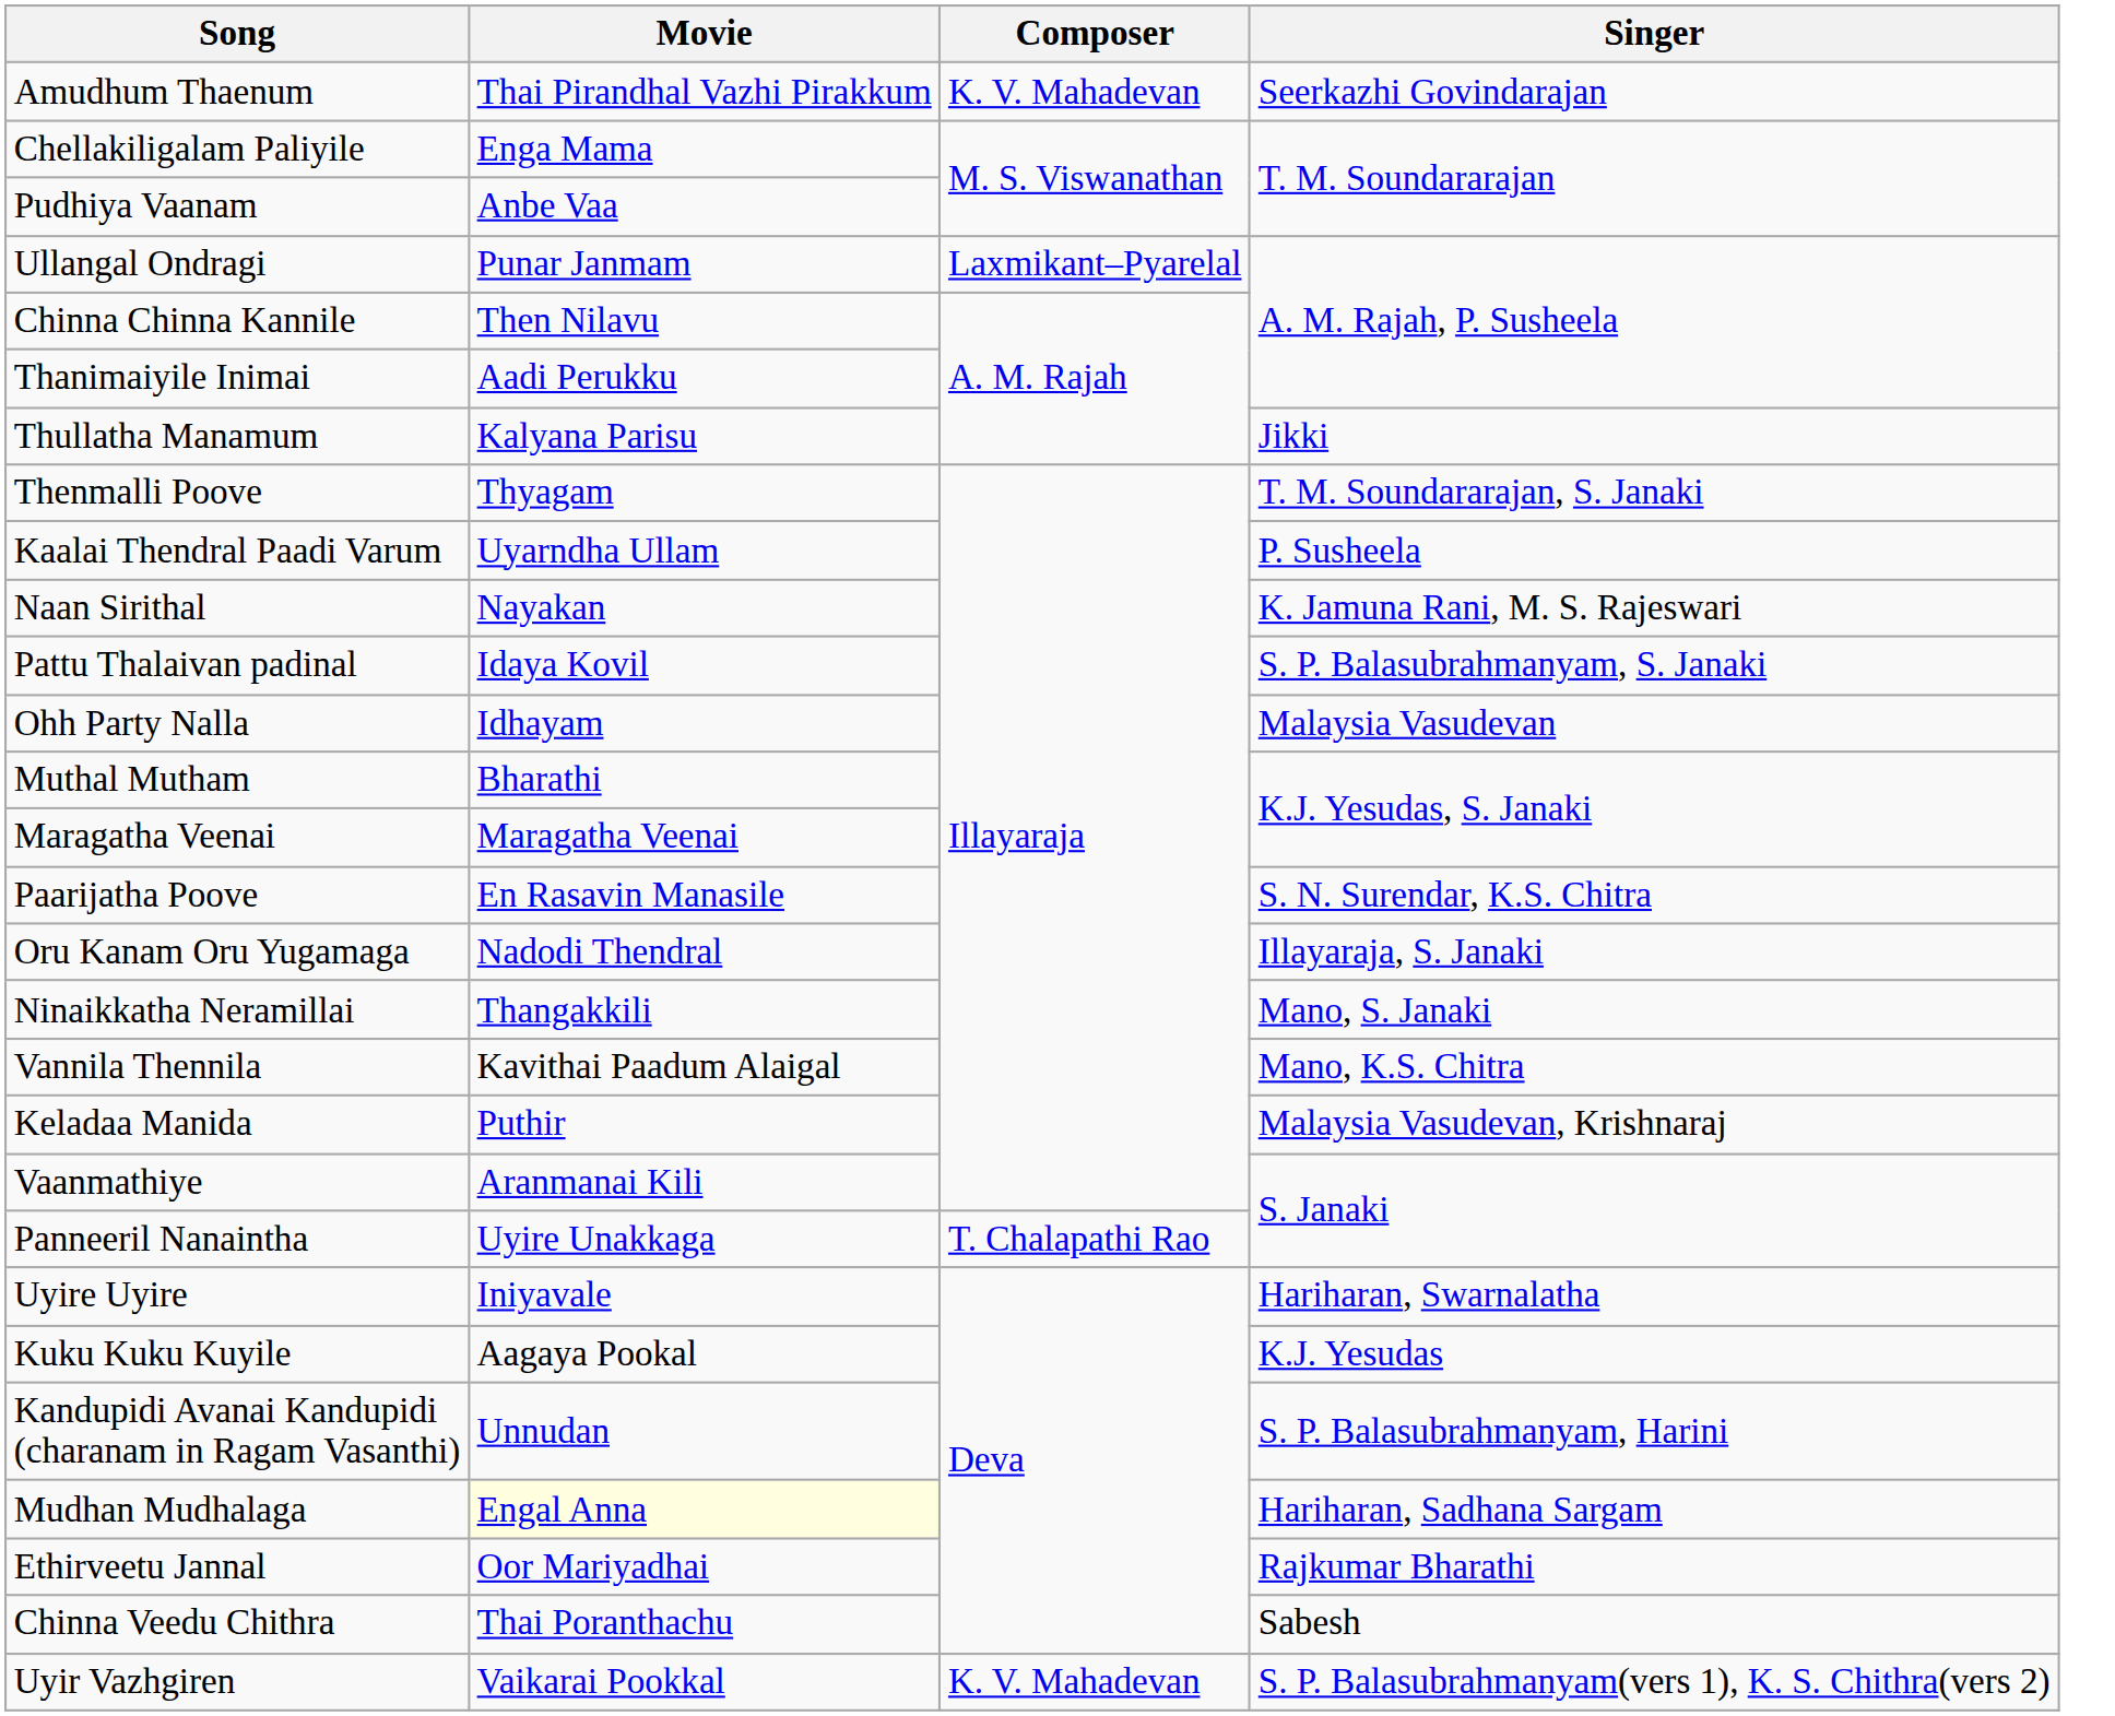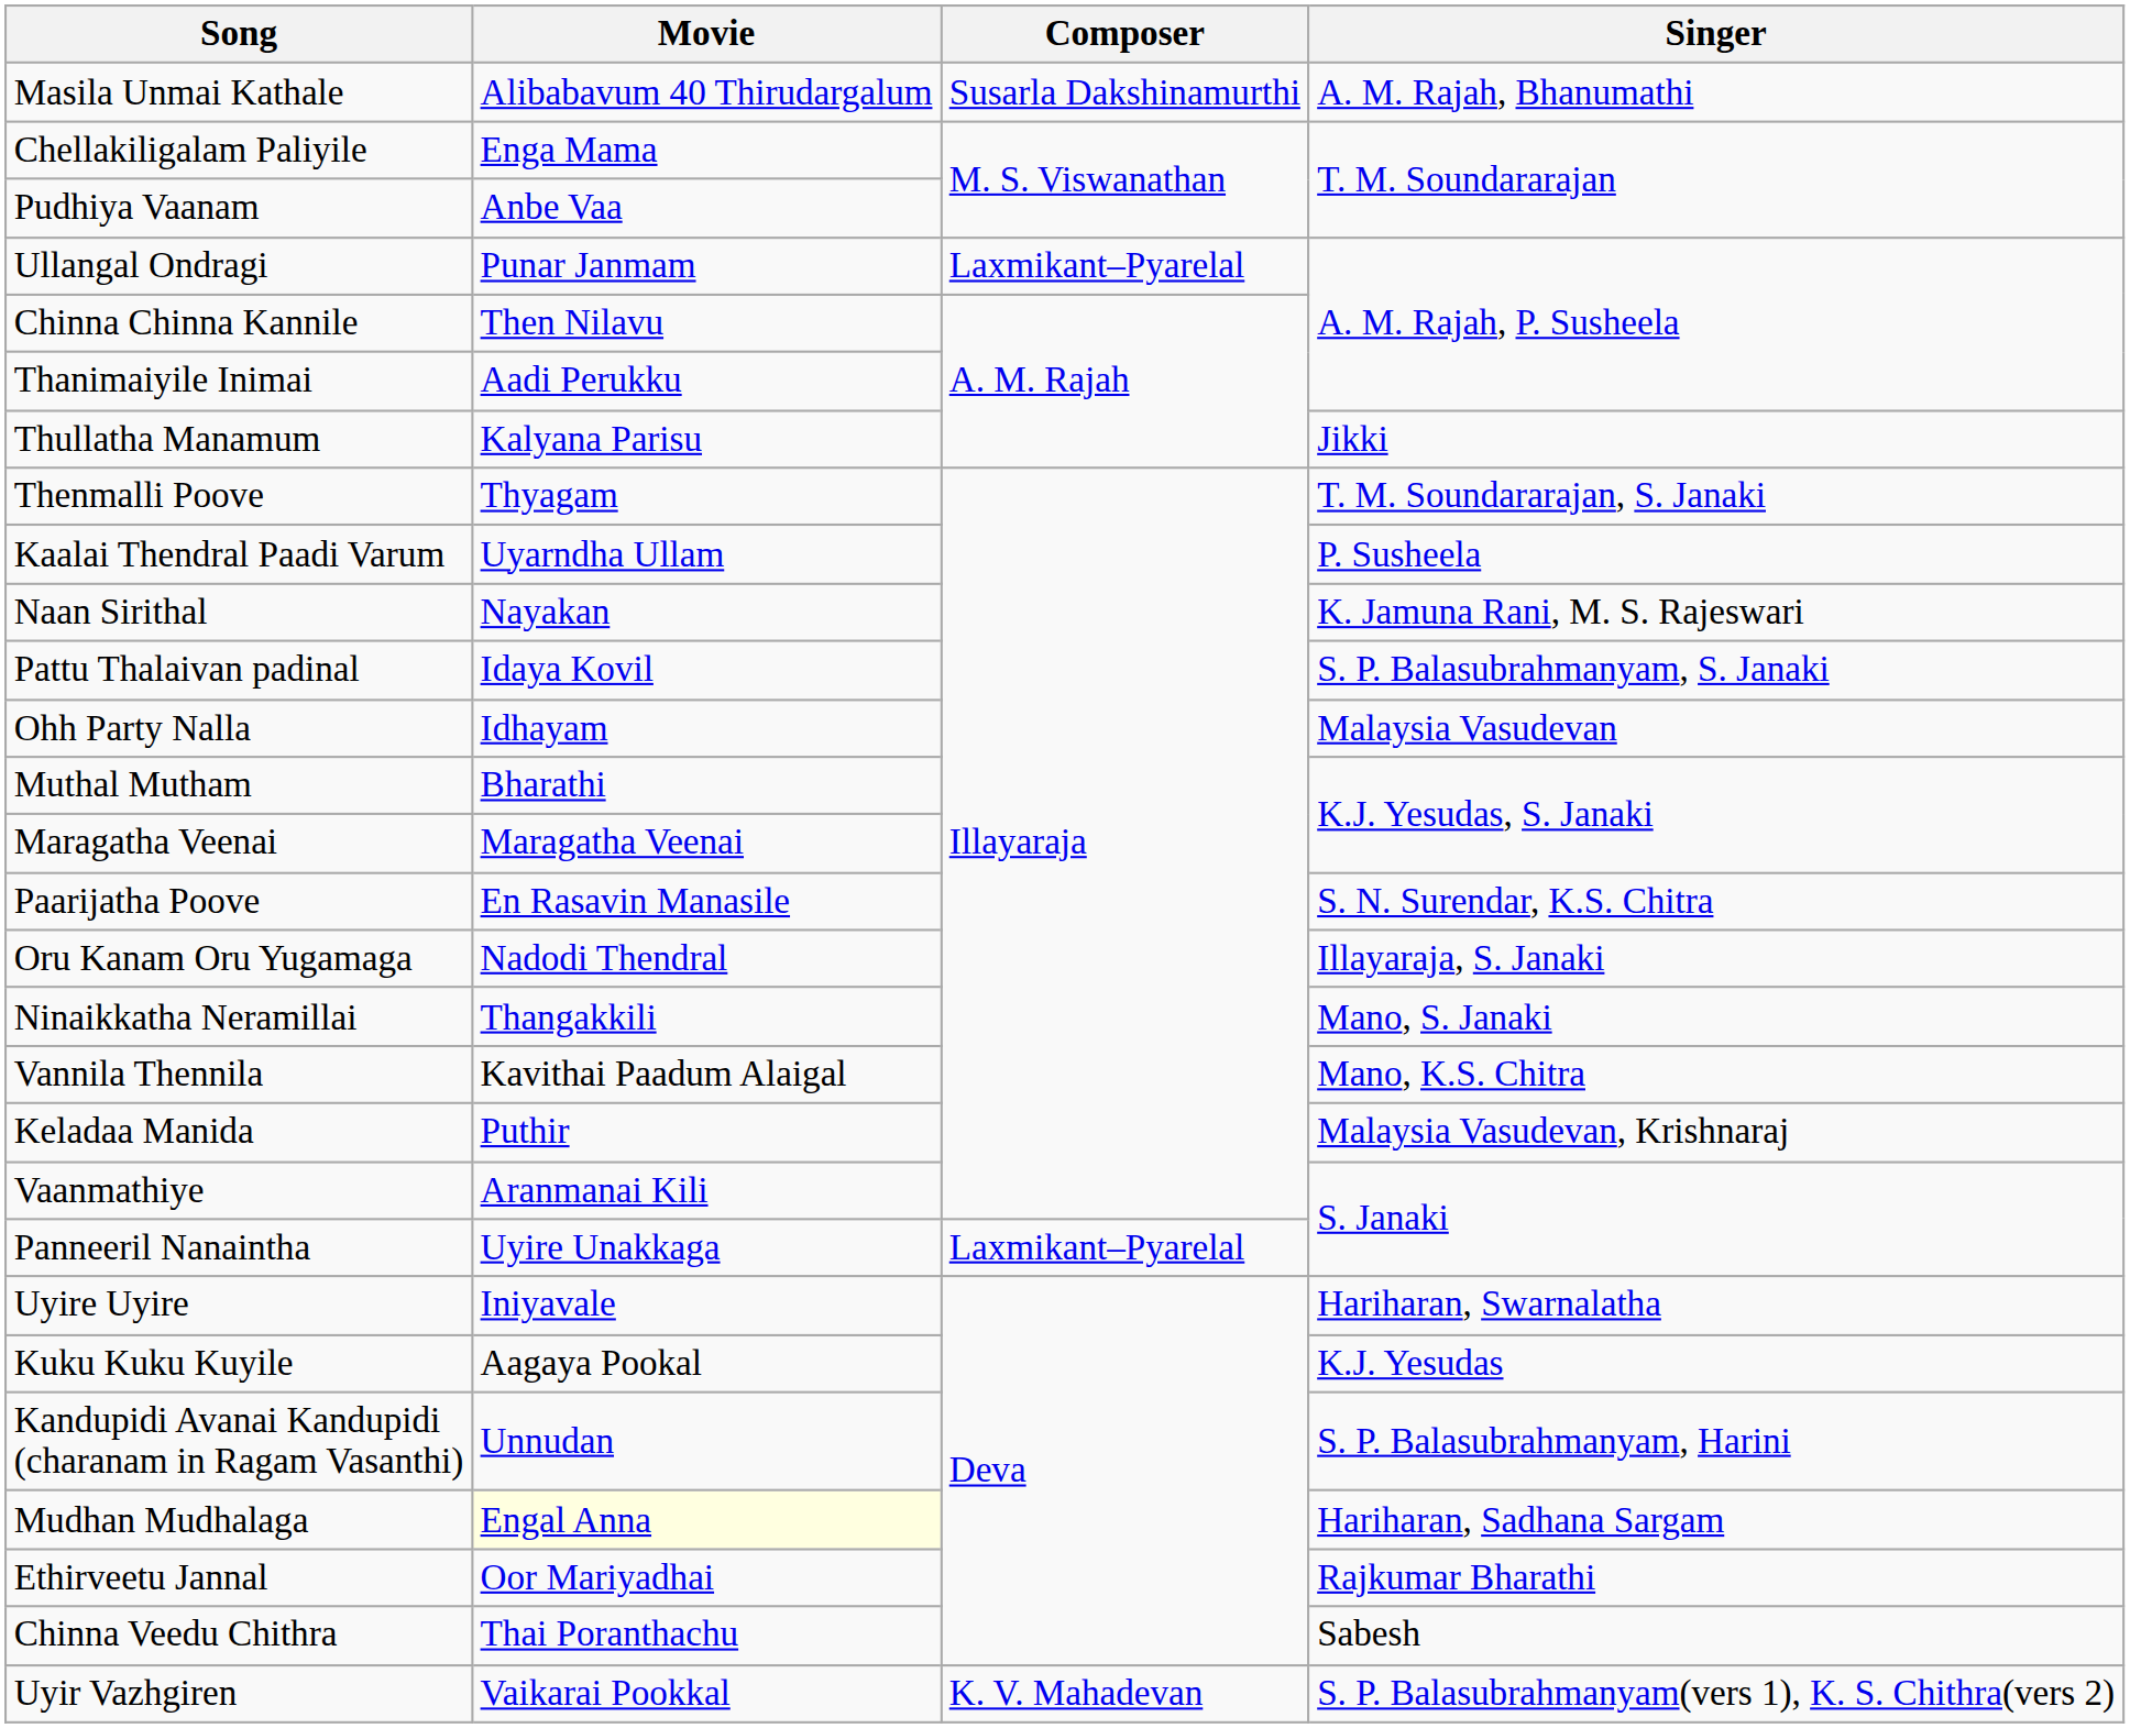 <table class="wikitable">
 <tr>
 <th>Song</th>
 <th>Movie</th>
 <th>Composer</th>
 <th>Singer</th>
 </tr>
 <tr>
-<td>Amudhum Thaenum</td>
-<td><a href='#'>Thai Pirandhal Vazhi Pirakkum</a></td>
-<td><a href='#'>K. V. Mahadevan</a></td>
-<td><a href='#'>Seerkazhi Govindarajan</a></td>
+<td>Masila Unmai Kathale</td>
+<td><a href='#'>Alibabavum 40 Thirudargalum</a></td>
+<td><a href='#'>Susarla Dakshinamurthi</a></td>
+<td><a href='#'>A. M. Rajah</a>, <a href='#'>Bhanumathi</a></td>
 </tr>
 <tr>
 <td>Chellakiligalam Paliyile</td>
 <td><a href='#'>Enga Mama</a></td>
 <td rowspan=2><a href='#'>M. S. Viswanathan</a></td>
 <td rowspan=2><a href='#'>T. M. Soundararajan</a></td>
 </tr>
 <tr>
 <td>Pudhiya Vaanam</td>
 <td><a href='#'>Anbe Vaa</a></td>
 </tr>
 <tr>
 <td>Ullangal Ondragi</td>
 <td><a href='#'>Punar Janmam</a></td>
 <td><a href='#'>Laxmikant–Pyarelal</a></td>
 <td rowspan="3"><a href='#'>A. M. Rajah</a>, <a href='#'>P. Susheela</a></td>
 </tr>
 <tr>
 <td>Chinna Chinna Kannile</td>
 <td><a href='#'>Then Nilavu</a></td>
 <td rowspan="3"><a href='#'>A. M. Rajah</a></td>
 </tr>
 <tr>
 <td>Thanimaiyile Inimai</td>
 <td><a href='#'>Aadi Perukku</a></td>
 </tr>
 <tr>
 <td>Thullatha Manamum</td>
 <td><a href='#'>Kalyana Parisu</a></td>
 <td><a href='#'>Jikki</a></td>
 </tr>
 <tr>
 <td>Thenmalli Poove</td>
 <td><a href='#'>Thyagam</a></td>
 <td rowspan="13"><a href='#'>Illayaraja</a></td>
 <td><a href='#'>T. M. Soundararajan</a>, <a href='#'>S. Janaki</a></td>
 </tr>
 <tr>
 <td>Kaalai Thendral Paadi Varum</td>
 <td><a href='#'>Uyarndha Ullam</a></td>
 <td><a href='#'>P. Susheela</a></td>
 </tr>
 <tr>
 <td>Naan Sirithal</td>
 <td><a href='#'>Nayakan</a></td>
 <td><a href='#'>K. Jamuna Rani</a>, M. S. Rajeswari</td>
 </tr>
 <tr>
 <td>Pattu Thalaivan padinal</td>
 <td><a href='#'>Idaya Kovil</a></td>
 <td><a href='#'>S. P. Balasubrahmanyam</a>, <a href='#'>S. Janaki</a></td>
 </tr>
 <tr>
 <td>Ohh Party Nalla</td>
 <td><a href='#'>Idhayam</a></td>
 <td><a href='#'>Malaysia Vasudevan</a></td>
 </tr>
 <tr>
 <td>Muthal Mutham</td>
 <td><a href='#'>Bharathi</a></td>
 <td rowspan=2><a href='#'>K.J. Yesudas</a>, <a href='#'>S. Janaki</a></td>
 </tr>
 <tr>
 <td>Maragatha Veenai</td>
 <td><a href='#'>Maragatha Veenai</a></td>
 </tr>
 <tr>
 <td>Paarijatha Poove</td>
 <td><a href='#'>En Rasavin Manasile</a></td>
 <td><a href='#'>S. N. Surendar</a>, <a href='#'>K.S. Chitra</a></td>
 </tr>
 <tr>
 <td>Oru Kanam Oru Yugamaga</td>
 <td><a href='#'>Nadodi Thendral</a></td>
 <td><a href='#'>Illayaraja</a>, <a href='#'>S. Janaki</a></td>
 </tr>
 <tr>
 <td>Ninaikkatha Neramillai</td>
 <td><a href='#'>Thangakkili</a></td>
 <td><a href='#'>Mano</a>, <a href='#'>S. Janaki</a></td>
 </tr>
 <tr>
 <td>Vannila Thennila</td>
 <td>Kavithai Paadum Alaigal</td>
 <td><a href='#'>Mano</a>, <a href='#'>K.S. Chitra</a></td>
 </tr>
 <tr>
 <td>Keladaa Manida</td>
 <td><a href='#'>Puthir</a></td>
 <td><a href='#'>Malaysia Vasudevan</a>, Krishnaraj</td>
 </tr>
 <tr>
 <td>Vaanmathiye</td>
 <td><a href='#'>Aranmanai Kili</a></td>
 <td rowspan="2"><a href='#'>S. Janaki</a></td>
 </tr>
 <tr>
 <td>Panneeril Nanaintha</td>
 <td><a href='#'>Uyire Unakkaga</a></td>
-<td><a href='#'>T. Chalapathi Rao</a></td>
+<td><a href='#'>Laxmikant–Pyarelal</a></td>
 </tr>
 <tr>
 <td>Uyire Uyire</td>
 <td><a href='#'>Iniyavale</a></td>
 <td rowspan=6><a href='#'>Deva</a></td>
 <td><a href='#'>Hariharan</a>, <a href='#'>Swarnalatha</a></td>
 </tr>
 <tr>
 <td>Kuku Kuku Kuyile</td>
 <td>Aagaya Pookal</td>
 <td><a href='#'>K.J. Yesudas</a></td>
 </tr>
 <tr>
 <td>Kandupidi Avanai Kandupidi<br>(charanam in Ragam Vasanthi)</td>
 <td><a href='#'>Unnudan</a></td>
 <td><a href='#'>S. P. Balasubrahmanyam</a>, <a href='#'>Harini</a></td>
 </tr>
 <tr>
 <td>Mudhan Mudhalaga</td>
 <td style="background: lightyellow;"><a href='#'>Engal Anna</a></td>
 <td><a href='#'>Hariharan</a>, <a href='#'>Sadhana Sargam</a></td>
 </tr>
 <tr>
 <td>Ethirveetu Jannal</td>
 <td><a href='#'>Oor Mariyadhai</a></td>
 <td><a href='#'>Rajkumar Bharathi</a></td>
 </tr>
 <tr>
 <td>Chinna Veedu Chithra</td>
 <td><a href='#'>Thai Poranthachu</a></td>
 <td>Sabesh</td>
 </tr>
 <tr>
 <td>Uyir Vazhgiren</td>
 <td><a href='#'>Vaikarai Pookkal</a></td>
 <td><a href='#'>K. V. Mahadevan</a></td>
 <td><a href='#'>S. P. Balasubrahmanyam</a>(vers 1), <a href='#'>K. S. Chithra</a>(vers 2)</td>
 </tr>
 </table>
